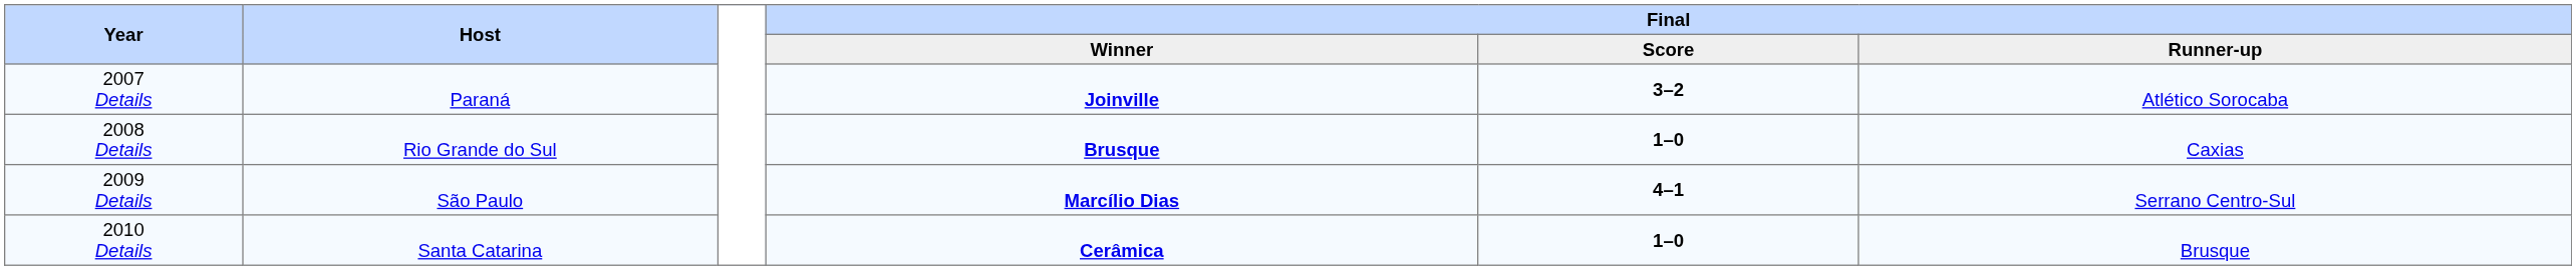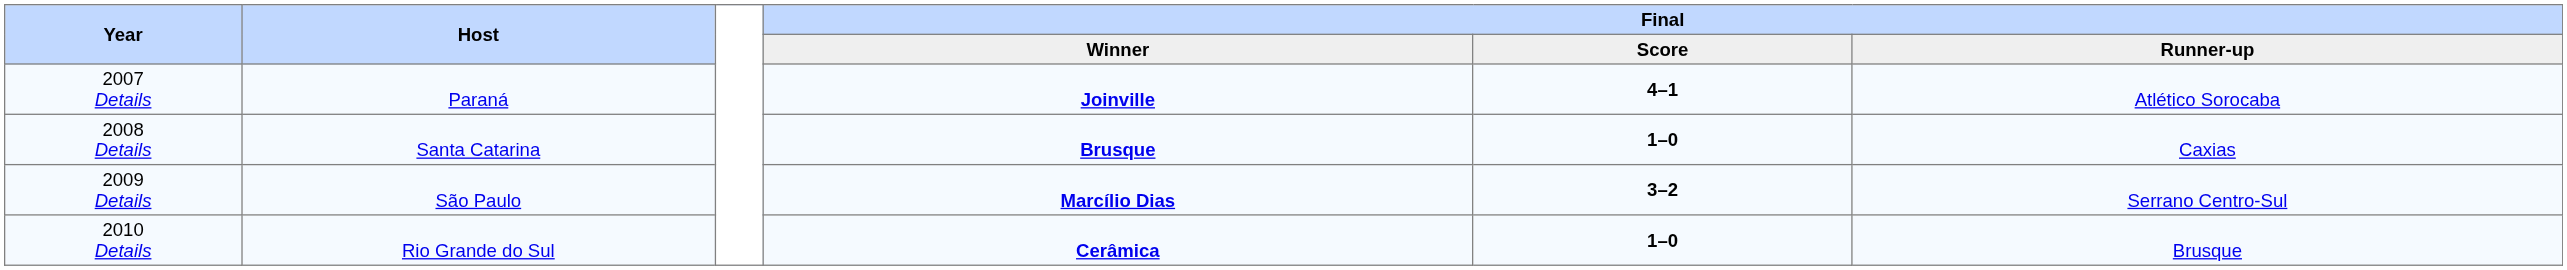 <table border=1 style="border-collapse:collapse; font-size:90%;" cellpadding=3 cellspacing=0 width=100%>
 <tr bgcolor=#C1D8FF>
 <th rowspan=2 width=5%>Year</th>
 <th rowspan=2 width=10%>Host</th>
 <td width=1% rowspan=25 bgcolor=ffffff></td>
 <th colspan=3>Final</th>
 </tr>
 <tr bgcolor=#EFEFEF>
 <th width=15%>Winner</th>
 <th width=8%>Score</th>
 <th width=15%>Runner-up</th>
 </tr>
 <tr align=center bgcolor=#F5FAFF>
 <td>2007<em><br><a href='#'>Details</a></em></td>
 <td><br><a href='#'>Paraná</a></td>
 <td><br><strong><a href='#'>Joinville</a></strong></td>
-<td><strong>3–2</strong></td>
+<td><strong>4–1</strong></td>
 <td><br><a href='#'>Atlético Sorocaba</a></td>
 </tr>
 <tr align=center bgcolor=#F5FAFF>
 <td>2008<em><br><a href='#'>Details</a></em></td>
-<td><br><a href='#'>Rio Grande do Sul</a></td>
+<td><br><a href='#'>Santa Catarina</a></td>
 <td><br><strong><a href='#'>Brusque</a></strong></td>
 <td><strong>1–0</strong></td>
 <td><br><a href='#'>Caxias</a></td>
 </tr>
 <tr align=center bgcolor=#F5FAFF>
 <td>2009<em><br><a href='#'>Details</a></em></td>
 <td><br><a href='#'>São Paulo</a></td>
 <td><br><strong><a href='#'>Marcílio Dias</a></strong></td>
-<td><strong>4–1</strong></td>
+<td><strong>3–2</strong></td>
 <td><br><a href='#'>Serrano Centro-Sul</a></td>
 </tr>
 <tr align=center bgcolor=#F5FAFF>
 <td>2010<em><br><a href='#'>Details</a></em></td>
-<td><br><a href='#'>Santa Catarina</a></td>
+<td><br><a href='#'>Rio Grande do Sul</a></td>
 <td><br><strong><a href='#'>Cerâmica</a></strong></td>
 <td><strong>1–0</strong></td>
 <td><br><a href='#'>Brusque</a></td>
 </tr>
 </table>
